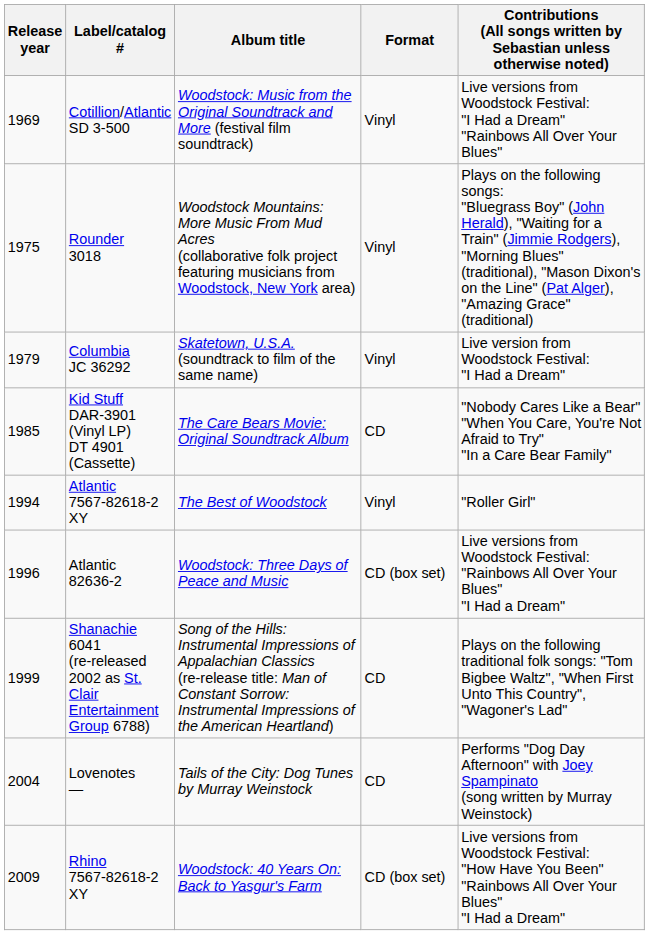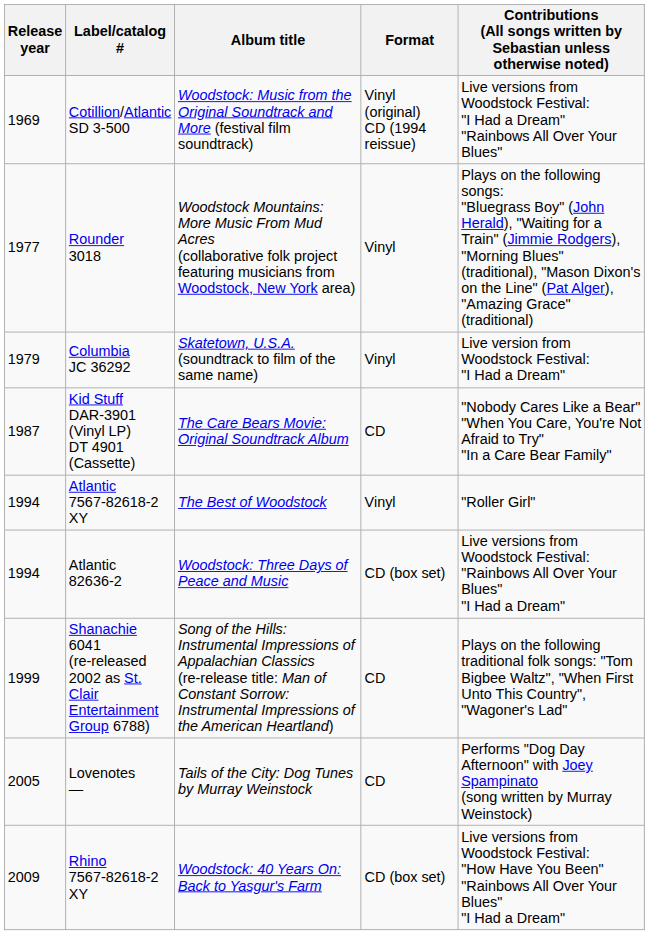 <table class="wikitable">
 <tr>
 <th width="55">Release year</th>
 <th style="width:100px;">Label/catalog #</th>
 <th style="width:200px;">Album title</th>
 <th style="width:100px;">Format</th>
 <th style="width:200px;">Contributions<br>(All songs written by Sebastian unless otherwise noted)</th>
 </tr>
 <tr>
 <td>1969</td>
 <td><a href='#'>Cotillion</a>/<a href='#'>Atlantic</a><br>SD 3-500</td>
 <td><em><a href='#'>Woodstock: Music from the Original Soundtrack and More</a></em> (festival film soundtrack)</td>
-<td>Vinyl</td>
+<td>Vinyl (original)<br>CD (1994 reissue)</td>
 <td>Live versions from Woodstock Festival:<br>"I Had a Dream"<br>"Rainbows All Over Your Blues"</td>
 </tr>
 <tr>
-<td>1975</td>
+<td>1977</td>
 <td><a href='#'>Rounder</a><br> 3018</td>
 <td><em>Woodstock Mountains: More Music From Mud Acres</em><br>(collaborative folk project featuring musicians from <a href='#'>Woodstock, New York</a> area)</td>
 <td>Vinyl</td>
 <td>Plays on the following songs:<br>"Bluegrass Boy" (<a href='#'>John Herald</a>), "Waiting for a Train" (<a href='#'>Jimmie Rodgers</a>), "Morning Blues" (traditional), "Mason Dixon's on the Line" (<a href='#'>Pat Alger</a>), "Amazing Grace" (traditional)</td>
 </tr>
 <tr>
 <td>1979</td>
 <td><a href='#'>Columbia</a><br>JC 36292</td>
 <td><em><a href='#'>Skatetown, U.S.A.</a></em><br>(soundtrack to film of the same name)</td>
 <td>Vinyl</td>
 <td>Live version from Woodstock Festival:<br>"I Had a Dream"</td>
 </tr>
 <tr>
-<td>1985</td>
+<td>1987</td>
 <td><a href='#'>Kid Stuff</a><br>DAR-3901 (Vinyl LP)<br> DT 4901 (Cassette)</td>
 <td><em><a href='#'>The Care Bears Movie: Original Soundtrack Album</a></em></td>
 <td>CD</td>
 <td>"Nobody Cares Like a Bear"<br>"When You Care, You're Not Afraid to Try"<br>"In a Care Bear Family"</td>
 </tr>
 <tr>
 <td>1994</td>
 <td><a href='#'>Atlantic</a><br>7567-82618-2 XY</td>
 <td><em><a href='#'>The Best of Woodstock</a></em></td>
 <td>Vinyl</td>
 <td>"Roller Girl"</td>
 </tr>
 <tr>
-<td>1996</td>
+<td>1994</td>
 <td>Atlantic<br>82636-2</td>
 <td><em><a href='#'>Woodstock: Three Days of Peace and Music</a></em></td>
 <td>CD (box set)</td>
 <td>Live versions from Woodstock Festival:<br>"Rainbows All Over Your Blues"<br>"I Had a Dream"</td>
 </tr>
 <tr>
 <td>1999</td>
 <td><a href='#'>Shanachie</a><br>6041<br> (re-released 2002 as <a href='#'>St. Clair Entertainment Group</a> 6788)</td>
 <td><em>Song of the Hills: Instrumental Impressions of Appalachian Classics</em><br>(re-release title: <em>Man of Constant Sorrow: Instrumental Impressions of the American Heartland</em>)</td>
 <td>CD</td>
 <td>Plays on the following traditional folk songs: "Tom Bigbee Waltz", "When First Unto This Country", "Wagoner's Lad"</td>
 </tr>
 <tr>
-<td>2004</td>
+<td>2005</td>
 <td>Lovenotes<br>—</td>
 <td><em>Tails of the City: Dog Tunes by Murray Weinstock</em></td>
 <td>CD</td>
 <td>Performs "Dog Day Afternoon" with <a href='#'>Joey Spampinato</a><br>(song written by Murray Weinstock)</td>
 </tr>
 <tr>
 <td>2009</td>
 <td><a href='#'>Rhino</a><br>7567-82618-2 XY</td>
 <td><em><a href='#'>Woodstock: 40 Years On: Back to Yasgur's Farm</a></em></td>
 <td>CD (box set)</td>
 <td>Live versions from Woodstock Festival:<br>"How Have You Been"<br>"Rainbows All Over Your Blues"<br>"I Had a Dream"</td>
 </tr>
 </table>
